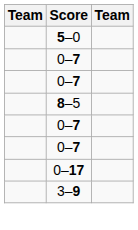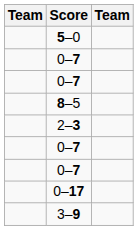 <table class="wikitable">
 <tr>
 <th>Team</th>
 <th>Score</th>
 <th>Team</th>
 </tr>
 <tr>
 <td><strong></strong></td>
 <td align=center><strong>5</strong>–0</td>
 <td></td>
 </tr>
 <tr>
 <td></td>
 <td align=center>0–<strong>7</strong></td>
 <td><strong></strong></td>
 </tr>
 <tr>
 <td></td>
 <td align=center>0–<strong>7</strong></td>
 <td><strong></strong></td>
 </tr>
 <tr>
 <td><strong></strong></td>
 <td align=center><strong>8</strong>–5</td>
 <td></td>
 </tr>
 <tr>
 <td></td>
+<td align=center>2–<strong>3</strong></td>
+<td><strong></strong></td>
+</tr>
+<tr>
+<td></td>
 <td align=center>0–<strong>7</strong></td>
 <td><strong></strong></td>
 </tr>
 <tr>
 <td></td>
 <td align=center>0–<strong>7</strong></td>
 <td><strong></strong></td>
 </tr>
 <tr>
 <td></td>
 <td align=center>0–<strong>17</strong></td>
 <td><strong></strong></td>
 </tr>
 <tr>
 <td></td>
 <td align=center>3–<strong>9</strong></td>
 <td><strong></strong></td>
 </tr>
 </table>
